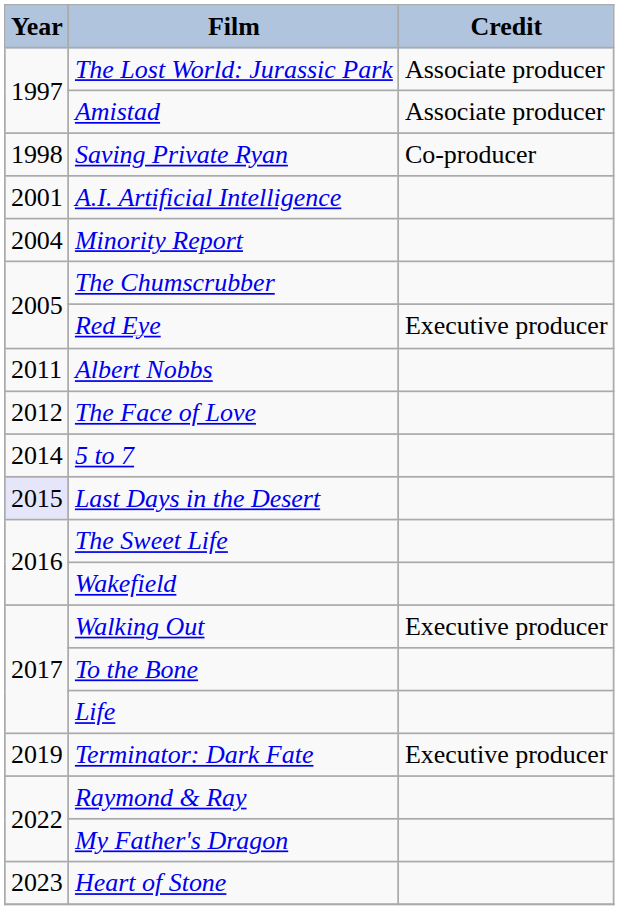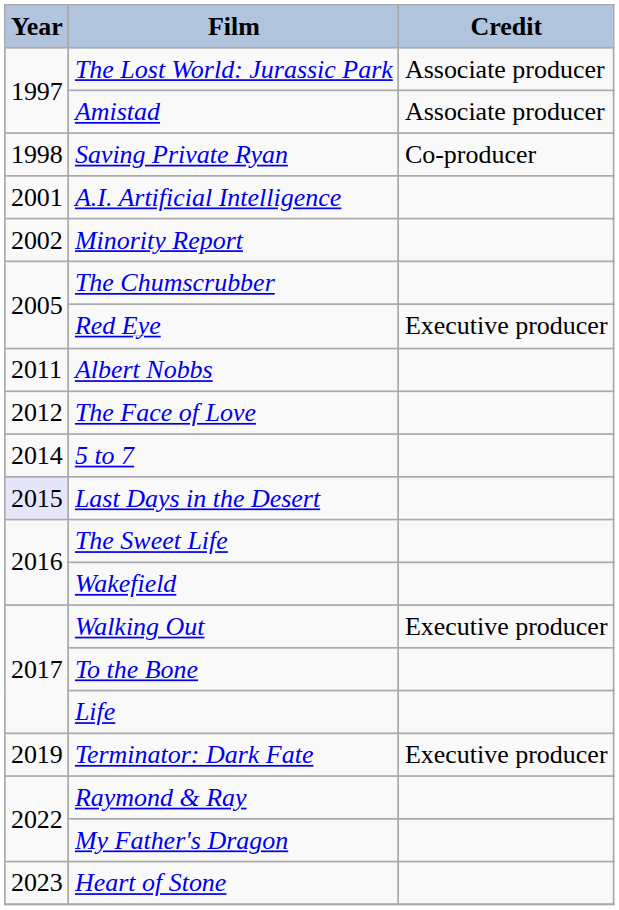 <table class="wikitable" style="font-size:95%;">
 <tr>
 <th style="background:#B0C4DE;">Year</th>
 <th style="background:#B0C4DE;">Film</th>
 <th style="background:#B0C4DE;">Credit</th>
 </tr>
 <tr>
 <td rowspan=2>1997</td>
 <td><em><a href='#'>The Lost World: Jurassic Park</a></em></td>
 <td>Associate producer</td>
 </tr>
 <tr>
 <td><em><a href='#'>Amistad</a></em></td>
 <td>Associate producer</td>
 </tr>
 <tr>
 <td>1998</td>
 <td><em><a href='#'>Saving Private Ryan</a></em></td>
 <td>Co-producer</td>
 </tr>
 <tr>
 <td>2001</td>
 <td><em><a href='#'>A.I. Artificial Intelligence</a></em></td>
 <td></td>
 </tr>
 <tr>
-<td>2004</td>
+<td>2002</td>
 <td><em><a href='#'>Minority Report</a></em></td>
 <td></td>
 </tr>
 <tr>
 <td rowspan=2>2005</td>
 <td><em><a href='#'>The Chumscrubber</a></em></td>
 <td></td>
 </tr>
 <tr>
 <td><em><a href='#'>Red Eye</a></em></td>
 <td>Executive producer</td>
 </tr>
 <tr>
 <td>2011</td>
 <td><em><a href='#'>Albert Nobbs</a></em></td>
 <td></td>
 </tr>
 <tr>
 <td>2012</td>
 <td><em><a href='#'>The Face of Love</a></em></td>
 <td></td>
 </tr>
 <tr>
 <td>2014</td>
 <td><em><a href='#'>5 to 7</a></em></td>
 <td></td>
 </tr>
 <tr>
 <td style="background: lavender;">2015</td>
 <td><em><a href='#'>Last Days in the Desert</a></em></td>
 <td></td>
 </tr>
 <tr>
 <td rowspan=2>2016</td>
 <td><em><a href='#'>The Sweet Life</a></em></td>
 <td></td>
 </tr>
 <tr>
 <td><em><a href='#'>Wakefield</a></em></td>
 <td></td>
 </tr>
 <tr>
 <td rowspan=3>2017</td>
 <td><em><a href='#'>Walking Out</a></em></td>
 <td>Executive producer</td>
 </tr>
 <tr>
 <td><em><a href='#'>To the Bone</a></em></td>
 <td></td>
 </tr>
 <tr>
 <td><em><a href='#'>Life</a></em></td>
 <td></td>
 </tr>
 <tr>
 <td>2019</td>
 <td><em><a href='#'>Terminator: Dark Fate</a></em></td>
 <td>Executive producer</td>
 </tr>
 <tr>
 <td rowspan=2>2022</td>
 <td><em><a href='#'>Raymond & Ray</a></em></td>
 <td></td>
 </tr>
 <tr>
 <td><em><a href='#'>My Father's Dragon</a></em></td>
 <td></td>
 </tr>
 <tr>
 <td>2023</td>
 <td><em><a href='#'>Heart of Stone</a></em></td>
 <td></td>
 </tr>
 <tr>
 </tr>
 </table>
